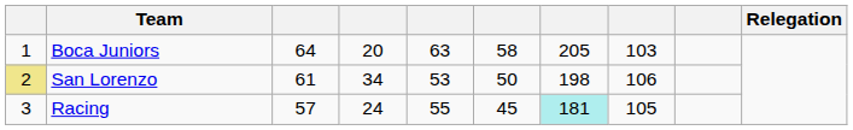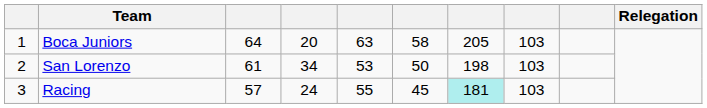 <table class="wikitable" style="text-align: center;">
 <tr>
 <th width=28><br></th>
 <th width=185>Team</th>
 <th width=50></th>
 <th width=50></th>
 <th width=50></th>
 <th width=50></th>
 <th width=50></th>
 <th width=50></th>
 <th width=50><br></th>
 <th>Relegation</th>
 </tr>
 <tr>
 <td>1</td>
 <td align="left"><a href='#'>Boca Juniors</a></td>
 <td>64</td>
 <td>20</td>
 <td>63</td>
 <td>58</td>
 <td>205</td>
 <td>103</td>
 <td><strong></strong></td>
 <td rowspan=24></td>
 </tr>
 <tr>
-<td style="background: khaki;">2</td>
+<td>2</td>
 <td align="left"><a href='#'>San Lorenzo</a></td>
 <td>61</td>
 <td>34</td>
 <td>53</td>
 <td>50</td>
 <td>198</td>
-<td>106</td>
+<td>103</td>
 <td><strong></strong></td>
 </tr>
 <tr>
 <td>3</td>
 <td align="left"><a href='#'>Racing</a></td>
 <td>57</td>
 <td>24</td>
 <td>55</td>
 <td>45</td>
 <td style="background: paleturquoise;">181</td>
-<td>105</td>
+<td>103</td>
 <td><strong></strong></td>
 </tr>
 </table>
